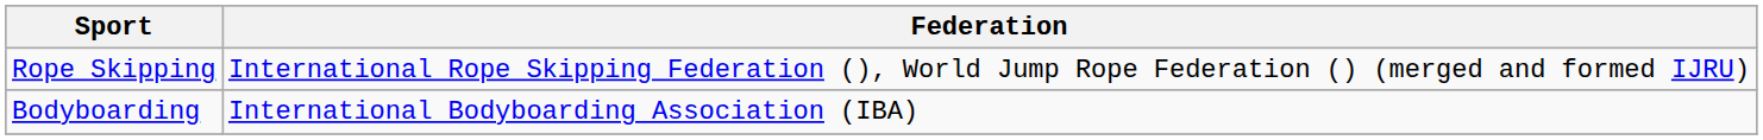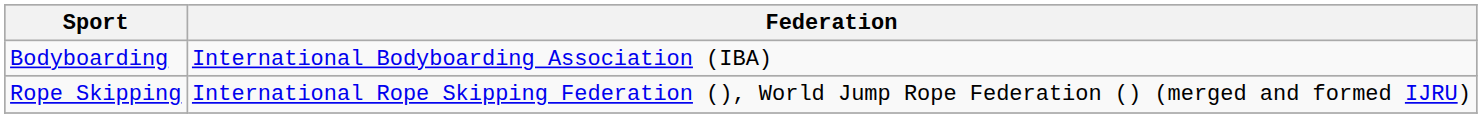 <table class="wikitable sortable">
 <tr>
 <th>Sport</th>
 <th>Federation</th>
 </tr>
 <tr>
+<td><a href='#'>Bodyboarding</a></td>
+<td><a href='#'>International Bodyboarding Association</a> (IBA)</td>
+</tr>
+<tr>
 <td><a href='#'>Rope Skipping</a></td>
 <td><a href='#'>International Rope Skipping Federation</a> (), World Jump Rope Federation () (merged and formed <a href='#'>IJRU</a>)</td>
 </tr>
-<tr>
-<td><a href='#'>Bodyboarding</a></td>
-<td><a href='#'>International Bodyboarding Association</a> (IBA)</td>
-</tr>
 </table>
